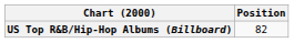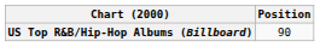 <table class="wikitable plainrowheaders" style="text-align:center">
 <tr>
 <th scope="col">Chart (2000)</th>
 <th scope="col">Position</th>
 </tr>
 <tr>
 <th scope="row">US Top R&B/Hip-Hop Albums (<em>Billboard</em>)</th>
-<td>82</td>
+<td>90</td>
 </tr>
 </table>
